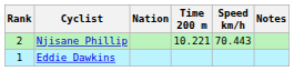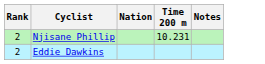 <table class="wikitable sortable" style="text-align:center;">
 <tr>
 <th>Rank</th>
 <th>Cyclist</th>
 <th>Nation</th>
 <th>Time<br>200 m</th>
-<th>Speed<br>km/h</th>
 <th>Notes</th>
 </tr>
 <tr bgcolor=bbf3bb>
 <td>2</td>
 <td align=left><a href='#'>Njisane Phillip</a></td>
 <td align=left></td>
-<td>10.221</td>
-<td>70.443</td>
+<td>10.231</td>
 <td></td>
 </tr>
 <tr bgcolor=bbf3ff>
-<td>1</td>
+<td>2</td>
 <td align=left><a href='#'>Eddie Dawkins</a></td>
 <td align=left></td>
 <td></td>
 <td></td>
-<td></td>
 </tr>
 </table>
